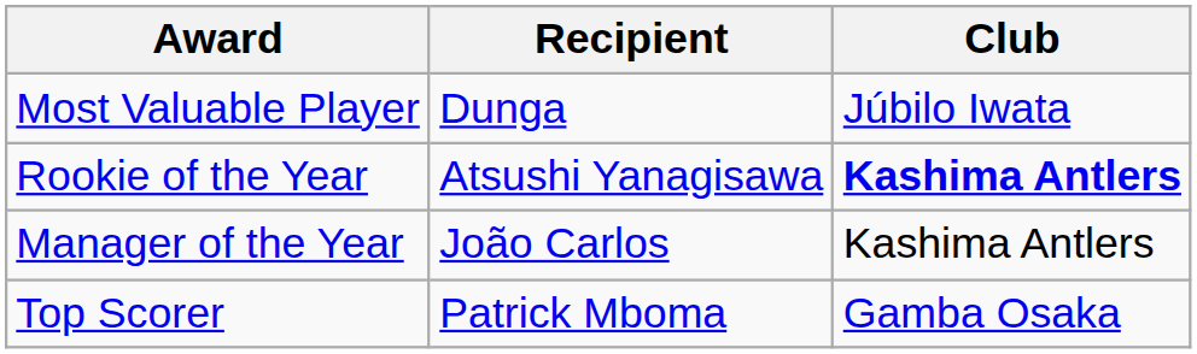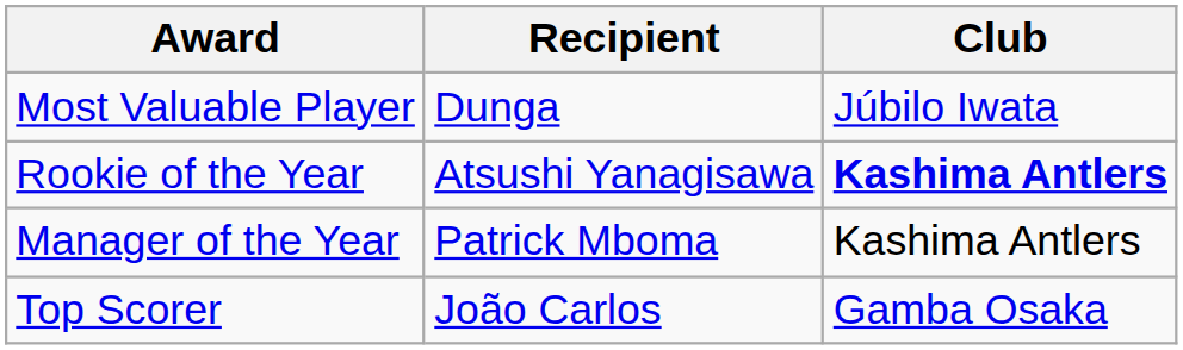 <table class="wikitable">
 <tr>
 <th>Award</th>
 <th>Recipient</th>
 <th>Club</th>
 </tr>
 <tr>
 <td><a href='#'>Most Valuable Player</a></td>
 <td> <a href='#'>Dunga</a></td>
 <td><a href='#'>Júbilo Iwata</a></td>
 </tr>
 <tr>
 <td><a href='#'>Rookie of the Year</a></td>
 <td> <a href='#'>Atsushi Yanagisawa</a></td>
 <td><strong><a href='#'>Kashima Antlers</a></strong></td>
 </tr>
 <tr>
 <td><a href='#'>Manager of the Year</a></td>
-<td> <a href='#'>João Carlos</a></td>
+<td> <a href='#'>Patrick Mboma</a></td>
 <td>Kashima Antlers</td>
 </tr>
 <tr>
 <td><a href='#'>Top Scorer</a></td>
-<td> <a href='#'>Patrick Mboma</a></td>
+<td> <a href='#'>João Carlos</a></td>
 <td><a href='#'>Gamba Osaka</a></td>
 </tr>
 </table>
